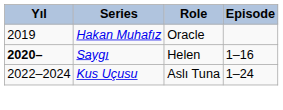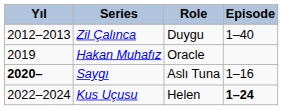 <table class=wikitable>
 <tr>
 <th style="background:LightSteelBlue">Yıl</th>
 <th style="background:LightSteelBlue">Series</th>
 <th style="background:LightSteelBlue">Role</th>
 <th style="background:LightSteelBlue">Episode</th>
+</tr>
+<tr>
+<td>2012–2013</td>
+<td><em><a href='#'>Zil Çalınca</a></em></td>
+<td>Duygu</td>
+<td>1–40</td>
 </tr>
 <tr>
 <td>2019</td>
 <td><em><a href='#'>Hakan Muhafız</a></em></td>
 <td>Oracle</td>
 <td></td>
 </tr>
 <tr>
 <td><strong>2020–</strong></td>
 <td><em><a href='#'>Saygı</a></em></td>
-<td>Helen</td>
+<td>Aslı Tuna</td>
 <td>1–16</td>
 </tr>
 <tr>
 <td>2022–2024</td>
 <td><em><a href='#'>Kus Uçusu</a></em></td>
-<td>Aslı Tuna</td>
-<td>1–24</td>
+<td>Helen</td>
+<td><strong>1–24</strong></td>
 </tr>
 </table>
